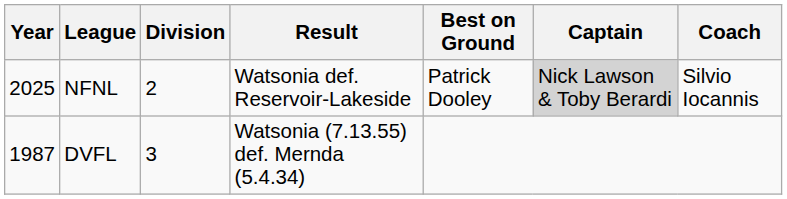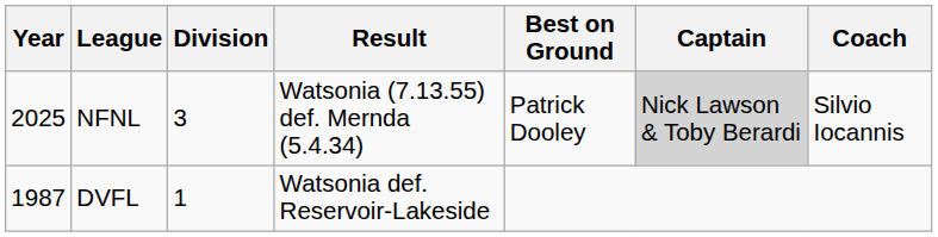 <table class="wikitable">
 <tr>
 <th>Year</th>
 <th>League</th>
 <th>Division</th>
 <th>Result</th>
 <th>Best on Ground</th>
 <th>Captain</th>
 <th>Coach</th>
 </tr>
 <tr>
 <td>2025</td>
 <td>NFNL</td>
-<td>2</td>
-<td>Watsonia def. Reservoir-Lakeside</td>
+<td>3</td>
+<td>Watsonia (7.13.55) def. Mernda (5.4.34)</td>
 <td>Patrick Dooley</td>
 <td style="background: lightgrey;">Nick Lawson & Toby Berardi</td>
 <td>Silvio Iocannis</td>
 </tr>
 <tr>
 <td>1987</td>
 <td>DVFL</td>
-<td>3</td>
-<td>Watsonia (7.13.55) def. Mernda (5.4.34)</td>
+<td>1</td>
+<td>Watsonia def. Reservoir-Lakeside</td>
 </tr>
 </table>
